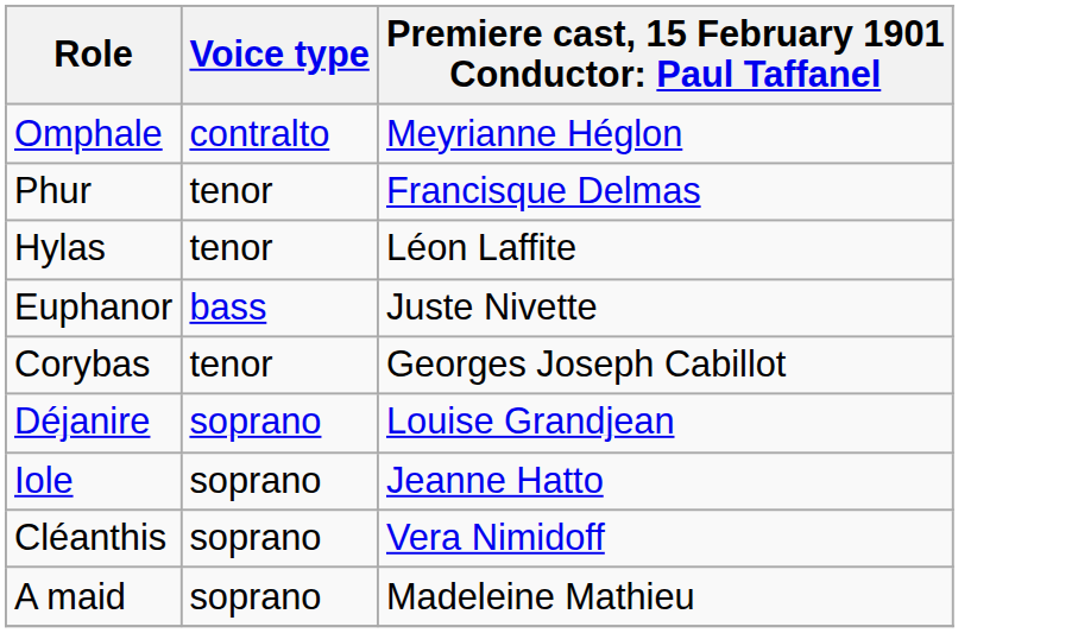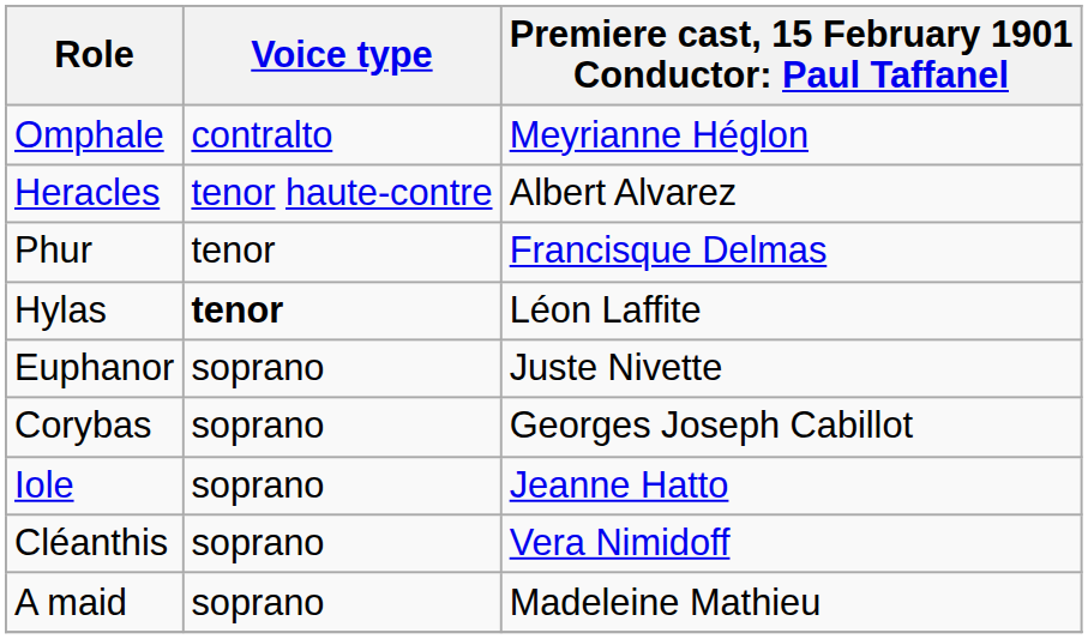 <table class="wikitable">
 <tr>
 <th>Role</th>
 <th><a href='#'>Voice type</a></th>
 <th>Premiere cast, 15 February 1901<br>Conductor: <a href='#'>Paul Taffanel</a></th>
 </tr>
 <tr>
 <td><a href='#'>Omphale</a></td>
 <td><a href='#'>contralto</a></td>
 <td><a href='#'>Meyrianne Héglon</a></td>
 </tr>
 <tr>
+<td><a href='#'>Heracles</a></td>
+<td><a href='#'>tenor</a> <a href='#'>haute-contre</a></td>
+<td>Albert Alvarez</td>
+</tr>
+<tr>
 <td>Phur</td>
 <td>tenor</td>
 <td><a href='#'>Francisque Delmas</a></td>
 </tr>
 <tr>
 <td>Hylas</td>
-<td>tenor</td>
+<td><strong>tenor</strong></td>
 <td>Léon Laffite</td>
 </tr>
 <tr>
 <td>Euphanor</td>
-<td><a href='#'>bass</a></td>
+<td>soprano</td>
 <td>Juste Nivette</td>
 </tr>
 <tr>
 <td>Corybas</td>
-<td>tenor</td>
+<td>soprano</td>
 <td>Georges Joseph Cabillot</td>
-</tr>
-<tr>
-<td><a href='#'>Déjanire</a></td>
-<td><a href='#'>soprano</a></td>
-<td><a href='#'>Louise Grandjean</a></td>
 </tr>
 <tr>
 <td><a href='#'>Iole</a></td>
 <td>soprano</td>
 <td><a href='#'>Jeanne Hatto</a></td>
 </tr>
 <tr>
 <td>Cléanthis</td>
 <td>soprano</td>
 <td><a href='#'>Vera Nimidoff</a></td>
 </tr>
 <tr>
 <td>A maid</td>
 <td>soprano</td>
 <td>Madeleine Mathieu</td>
 </tr>
 <tr>
 </tr>
 </table>
